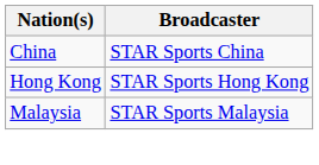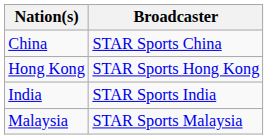 <table class="wikitable">
 <tr>
 <th>Nation(s)</th>
 <th>Broadcaster</th>
 </tr>
 <tr>
 <td><a href='#'>China</a></td>
 <td><a href='#'>STAR Sports China</a></td>
 </tr>
 <tr>
 <td><a href='#'>Hong Kong</a></td>
 <td><a href='#'>STAR Sports Hong Kong</a></td>
 </tr>
 <tr>
+<td><a href='#'>India</a></td>
+<td><a href='#'>STAR Sports India</a></td>
+</tr>
+<tr>
 <td><a href='#'>Malaysia</a></td>
 <td><a href='#'>STAR Sports Malaysia</a></td>
 </tr>
 </table>
